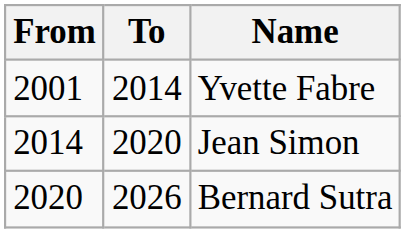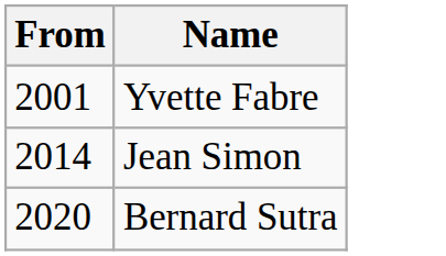 <table class="wikitable">
 <tr>
 <th>From</th>
-<th>To</th>
 <th>Name</th>
 </tr>
 <tr>
 <td>2001</td>
-<td>2014</td>
 <td>Yvette Fabre</td>
 </tr>
 <tr>
 <td>2014</td>
-<td>2020</td>
 <td>Jean Simon</td>
 </tr>
 <tr>
 <td>2020</td>
-<td>2026</td>
 <td>Bernard Sutra</td>
 </tr>
 </table>
